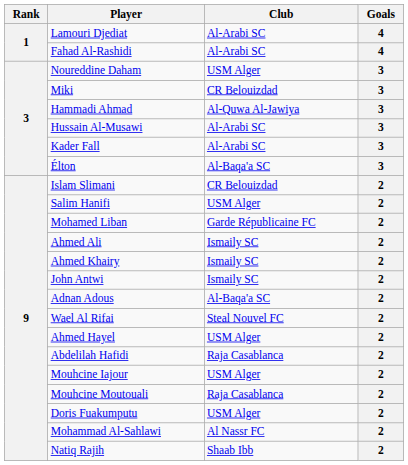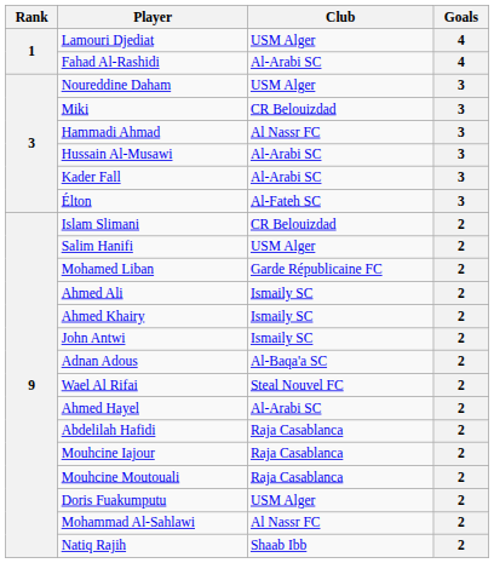 <table class="wikitable" style="text-align:center; font-size:90%;" width=500>
 <tr>
 <th>Rank</th>
 <th>Player</th>
 <th>Club</th>
 <th>Goals</th>
 </tr>
 <tr>
 <th rowspan=2>1</th>
 <td align="left"> <a href='#'>Lamouri Djediat</a></td>
-<td align="left"> <a href='#'>Al-Arabi SC</a></td>
+<td align="left"> <a href='#'>USM Alger</a></td>
 <th>4</th>
 </tr>
 <tr>
 <td align="left"> <a href='#'>Fahad Al-Rashidi</a></td>
 <td align="left"> <a href='#'>Al-Arabi SC</a></td>
 <th>4</th>
 </tr>
 <tr>
 <th rowspan=6>3</th>
 <td align="left"> <a href='#'>Noureddine Daham</a></td>
 <td align="left"> <a href='#'>USM Alger</a></td>
 <th>3</th>
 </tr>
 <tr>
 <td align="left"> <a href='#'>Miki</a></td>
 <td align="left"> <a href='#'>CR Belouizdad</a></td>
 <th>3</th>
 </tr>
 <tr>
 <td align="left"> <a href='#'>Hammadi Ahmad</a></td>
-<td align="left"> <a href='#'>Al-Quwa Al-Jawiya</a></td>
+<td align="left"> <a href='#'>Al Nassr FC</a></td>
 <th>3</th>
 </tr>
 <tr>
 <td align="left"> <a href='#'>Hussain Al-Musawi</a></td>
 <td align="left"> <a href='#'>Al-Arabi SC</a></td>
 <th>3</th>
 </tr>
 <tr>
 <td align="left"> <a href='#'>Kader Fall</a></td>
 <td align="left"> <a href='#'>Al-Arabi SC</a></td>
 <th>3</th>
 </tr>
 <tr>
 <td align="left"> <a href='#'>Élton</a></td>
-<td align="left"> <a href='#'>Al-Baqa'a SC</a></td>
+<td align="left"> <a href='#'>Al-Fateh SC</a></td>
 <th>3</th>
 </tr>
 <tr>
 <th rowspan=16>9</th>
 <td align="left"> <a href='#'>Islam Slimani</a></td>
 <td align="left"> <a href='#'>CR Belouizdad</a></td>
 <th>2</th>
 </tr>
 <tr>
 <td align="left"> <a href='#'>Salim Hanifi</a></td>
 <td align="left"> <a href='#'>USM Alger</a></td>
 <th>2</th>
 </tr>
 <tr>
 <td align="left"> <a href='#'>Mohamed Liban</a></td>
 <td align="left"> <a href='#'>Garde Républicaine FC</a></td>
 <th>2</th>
 </tr>
 <tr>
 <td align="left"> <a href='#'>Ahmed Ali</a></td>
 <td align="left"> <a href='#'>Ismaily SC</a></td>
 <th>2</th>
 </tr>
 <tr>
 <td align="left"> <a href='#'>Ahmed Khairy</a></td>
 <td align="left"> <a href='#'>Ismaily SC</a></td>
 <th>2</th>
 </tr>
 <tr>
 <td align="left"> <a href='#'>John Antwi</a></td>
 <td align="left"> <a href='#'>Ismaily SC</a></td>
 <th>2</th>
 </tr>
 <tr>
 <td align="left"> <a href='#'>Adnan Adous</a></td>
 <td align="left"> <a href='#'>Al-Baqa'a SC</a></td>
 <th>2</th>
 </tr>
 <tr>
 <td align="left"> <a href='#'>Wael Al Rifai</a></td>
 <td align="left"> <a href='#'>Steal Nouvel FC</a></td>
 <th>2</th>
 </tr>
 <tr>
 <td align="left"> <a href='#'>Ahmed Hayel</a></td>
-<td align="left"> <a href='#'>USM Alger</a></td>
+<td align="left"> <a href='#'>Al-Arabi SC</a></td>
 <th>2</th>
 </tr>
 <tr>
 <td align="left"> <a href='#'>Abdelilah Hafidi</a></td>
 <td align="left"> <a href='#'>Raja Casablanca</a></td>
 <th>2</th>
 </tr>
 <tr>
 <td align="left"> <a href='#'>Mouhcine Iajour</a></td>
-<td align="left"> <a href='#'>USM Alger</a></td>
+<td align="left"> <a href='#'>Raja Casablanca</a></td>
 <th>2</th>
 </tr>
 <tr>
 <td align="left"> <a href='#'>Mouhcine Moutouali</a></td>
 <td align="left"> <a href='#'>Raja Casablanca</a></td>
 <th>2</th>
 </tr>
 <tr>
 <td align="left"> <a href='#'>Doris Fuakumputu</a></td>
 <td align="left"> <a href='#'>USM Alger</a></td>
 <th>2</th>
 </tr>
 <tr>
 <td align="left"> <a href='#'>Mohammad Al-Sahlawi</a></td>
 <td align="left"> <a href='#'>Al Nassr FC</a></td>
 <th>2</th>
 </tr>
 <tr>
 <td align="left"> <a href='#'>Natiq Rajih</a></td>
 <td align="left"> <a href='#'>Shaab Ibb</a></td>
 <th>2</th>
 </tr>
 </table>
